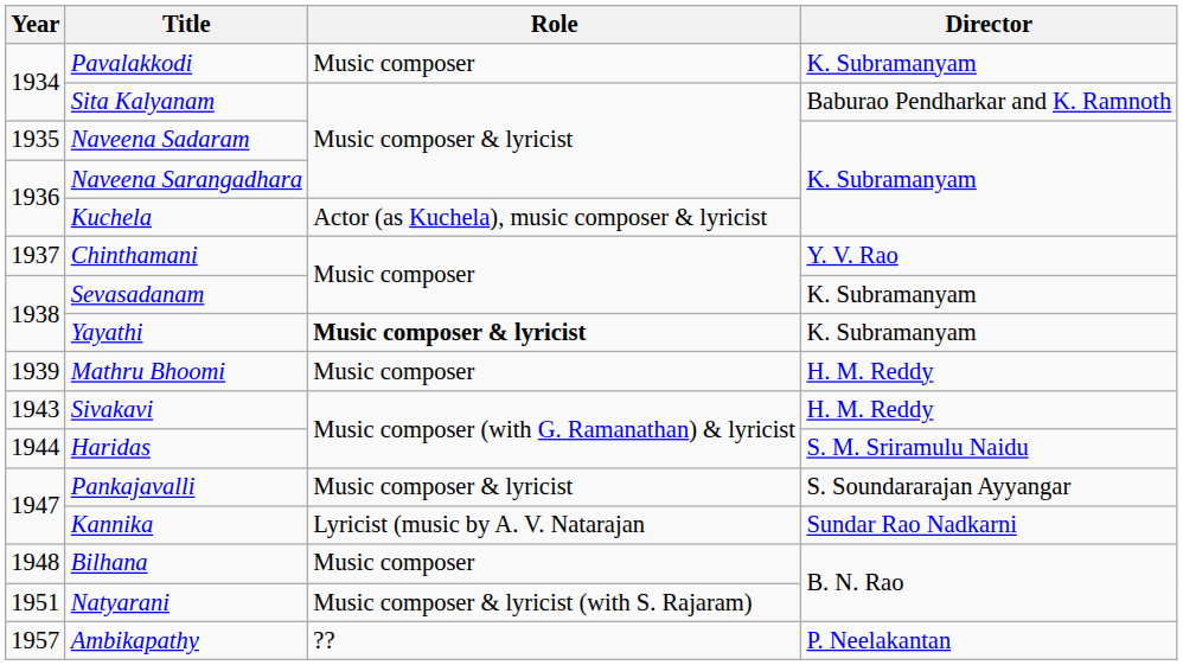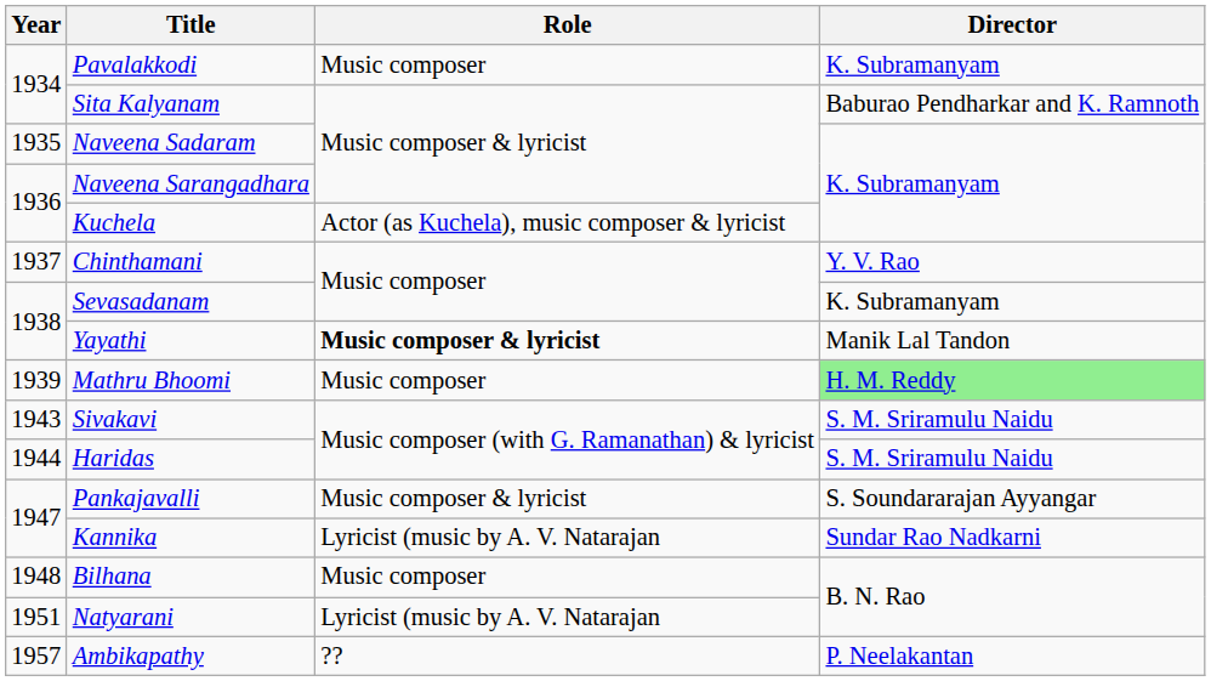 <table class="wikitable">
 <tr>
 <th>Year</th>
 <th>Title</th>
 <th>Role</th>
 <th>Director</th>
 </tr>
 <tr>
 <td rowspan="2">1934</td>
 <td><em><a href='#'>Pavalakkodi</a></em></td>
 <td>Music composer</td>
 <td><a href='#'>K. Subramanyam</a></td>
 </tr>
 <tr>
 <td><a href='#'><em>Sita Kalyanam</em></a></td>
 <td rowspan="3">Music composer & lyricist</td>
 <td>Baburao Pendharkar and  <a href='#'>K. Ramnoth</a></td>
 </tr>
 <tr>
 <td>1935</td>
 <td><em><a href='#'>Naveena Sadaram</a></em></td>
 <td rowspan="3"><a href='#'>K. Subramanyam</a></td>
 </tr>
 <tr>
 <td rowspan="2">1936</td>
 <td><a href='#'><em>Naveena Sarangadhara</em></a></td>
 </tr>
 <tr>
 <td><a href='#'><em>Kuchela</em></a></td>
 <td>Actor (as <a href='#'>Kuchela</a>), music composer & lyricist</td>
 </tr>
 <tr>
 <td>1937</td>
 <td><em><a href='#'>Chinthamani</a></em></td>
 <td rowspan="2">Music composer</td>
 <td><a href='#'>Y. V. Rao</a></td>
 </tr>
 <tr>
 <td rowspan="2">1938</td>
 <td><em><a href='#'>Sevasadanam</a></em></td>
 <td>K. Subramanyam</td>
 </tr>
 <tr>
 <td><em><a href='#'>Yayathi</a></em></td>
 <td><strong>Music composer & lyricist</strong></td>
-<td>K. Subramanyam</td>
+<td>Manik Lal Tandon</td>
 </tr>
 <tr>
 <td>1939</td>
 <td><em><a href='#'>Mathru Bhoomi</a></em></td>
 <td>Music composer</td>
-<td><a href='#'>H. M. Reddy</a></td>
+<td style="background: lightgreen;"><a href='#'>H. M. Reddy</a></td>
 </tr>
 <tr>
 <td>1943</td>
 <td><em><a href='#'>Sivakavi</a></em></td>
 <td rowspan="2">Music composer (with <a href='#'>G. Ramanathan</a>) & lyricist</td>
-<td><a href='#'>H. M. Reddy</a></td>
+<td><a href='#'>S. M. Sriramulu Naidu</a></td>
 </tr>
 <tr>
 <td>1944</td>
 <td><em><a href='#'>Haridas</a></em></td>
 <td><a href='#'>S. M. Sriramulu Naidu</a></td>
 </tr>
 <tr>
 <td rowspan="2">1947</td>
 <td><em><a href='#'>Pankajavalli</a></em></td>
 <td>Music composer & lyricist</td>
 <td>S. Soundararajan Ayyangar</td>
 </tr>
 <tr>
 <td><em><a href='#'>Kannika</a></em></td>
 <td>Lyricist (music by A. V. Natarajan</td>
 <td><a href='#'>Sundar Rao Nadkarni</a></td>
 </tr>
 <tr>
 <td>1948</td>
 <td><em><a href='#'>Bilhana</a></em></td>
 <td>Music composer</td>
 <td rowspan="2">B. N. Rao</td>
 </tr>
 <tr>
 <td>1951</td>
 <td><em><a href='#'>Natyarani</a></em></td>
-<td>Music composer & lyricist (with S. Rajaram)</td>
+<td>Lyricist (music by A. V. Natarajan</td>
 </tr>
 <tr>
 <td>1957</td>
 <td><em><a href='#'>Ambikapathy</a></em></td>
 <td>??</td>
 <td><a href='#'>P. Neelakantan</a></td>
 </tr>
 </table>
